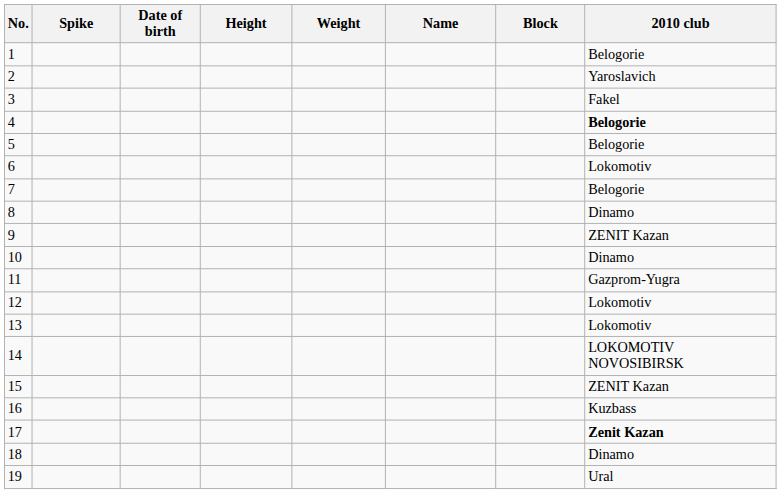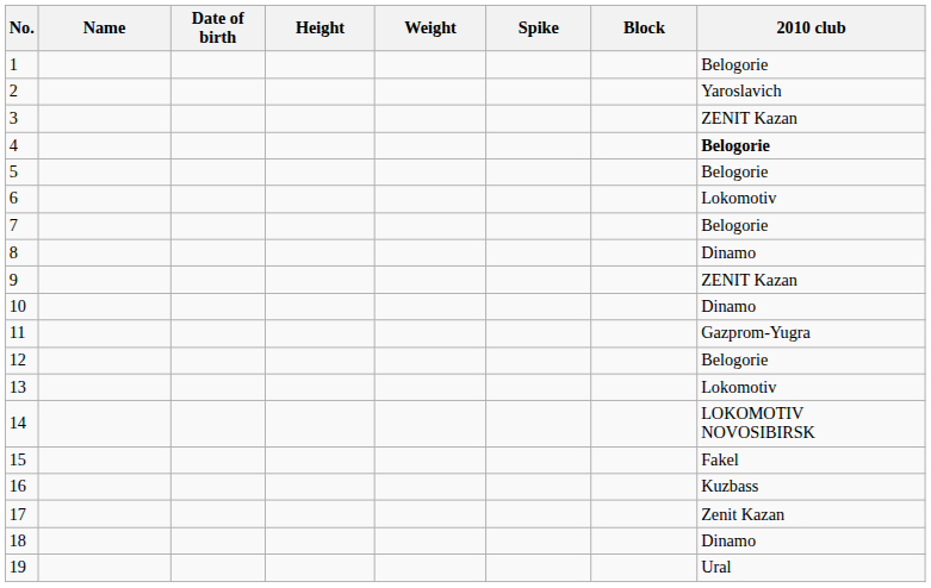 <table class="wikitable sortable style=font-size:100%; text-align:center;">
 <tr>
 <th>No.</th>
-<th style=width:9em>Spike</th>
+<th style=width:12em>Name</th>
 <th style=width:8em>Date of birth</th>
 <th style=width:9em>Height</th>
 <th style=width:9em>Weight</th>
-<th style=width:12em>Name</th>
+<th style=width:9em>Spike</th>
 <th style=width:9em>Block</th>
 <th style=width:19em>2010 club</th>
 </tr>
 <tr>
 <td>1</td>
-<td></td>
+<td align=left></td>
 <td align=right></td>
 <td></td>
 <td></td>
-<td align=left></td>
+<td></td>
 <td></td>
 <td align=left>Belogorie</td>
 </tr>
 <tr>
 <td>2</td>
-<td></td>
+<td align=left></td>
 <td align=right></td>
 <td></td>
 <td></td>
-<td align=left></td>
+<td></td>
 <td></td>
 <td align=left>Yaroslavich</td>
 </tr>
 <tr>
 <td>3</td>
-<td></td>
+<td align=left></td>
 <td align=right></td>
 <td></td>
 <td></td>
-<td align=left></td>
 <td></td>
-<td align=left>Fakel</td>
+<td></td>
+<td align=left>ZENIT Kazan</td>
 </tr>
 <tr>
 <td>4</td>
-<td></td>
+<td align=left></td>
 <td align=right></td>
 <td></td>
 <td></td>
-<td align=left></td>
+<td></td>
 <td></td>
 <td align=left><strong>Belogorie</strong></td>
 </tr>
 <tr>
 <td>5</td>
-<td></td>
+<td align=left></td>
 <td align=right></td>
 <td></td>
 <td></td>
-<td align=left></td>
+<td></td>
 <td></td>
 <td align=left>Belogorie</td>
 </tr>
 <tr>
 <td>6</td>
-<td></td>
+<td align=left></td>
 <td align=right></td>
 <td></td>
 <td></td>
-<td align=left></td>
+<td></td>
 <td></td>
 <td align=left>Lokomotiv</td>
 </tr>
 <tr>
 <td>7</td>
-<td></td>
+<td align=left></td>
 <td align=right></td>
 <td></td>
 <td></td>
-<td align=left></td>
+<td></td>
 <td></td>
 <td align=left>Belogorie</td>
 </tr>
 <tr>
 <td>8</td>
-<td></td>
+<td align=left></td>
 <td align=right></td>
 <td></td>
 <td></td>
-<td align=left></td>
+<td></td>
 <td></td>
 <td align=left>Dinamo</td>
 </tr>
 <tr>
 <td>9</td>
-<td></td>
+<td align=left></td>
 <td align=right></td>
 <td></td>
 <td></td>
-<td align=left></td>
+<td></td>
 <td></td>
 <td align=left>ZENIT Kazan</td>
 </tr>
 <tr>
 <td>10</td>
-<td></td>
+<td align=left></td>
 <td align=right></td>
 <td></td>
 <td></td>
-<td align=left></td>
+<td></td>
 <td></td>
 <td align=left>Dinamo</td>
 </tr>
 <tr>
 <td>11</td>
-<td></td>
+<td align=left></td>
 <td align=right></td>
 <td></td>
 <td></td>
-<td align=left></td>
+<td></td>
 <td></td>
 <td align=left>Gazprom-Yugra</td>
 </tr>
 <tr>
 <td>12</td>
-<td></td>
+<td align=left></td>
 <td align=right></td>
 <td></td>
 <td></td>
-<td align=left></td>
 <td></td>
-<td align=left>Lokomotiv</td>
+<td></td>
+<td align=left>Belogorie</td>
 </tr>
 <tr>
 <td>13</td>
-<td></td>
+<td align=left></td>
 <td align=right></td>
 <td></td>
 <td></td>
-<td align=left></td>
+<td></td>
 <td></td>
 <td align=left>Lokomotiv</td>
 </tr>
 <tr>
 <td>14</td>
-<td></td>
+<td align=left></td>
 <td align=right></td>
 <td></td>
 <td></td>
-<td align=left></td>
+<td></td>
 <td></td>
 <td align=left>LOKOMOTIV NOVOSIBIRSK</td>
 </tr>
 <tr>
 <td>15</td>
-<td></td>
+<td align=left></td>
 <td align=right></td>
 <td></td>
 <td></td>
-<td align=left></td>
 <td></td>
-<td align=left>ZENIT Kazan</td>
+<td></td>
+<td align=left>Fakel</td>
 </tr>
 <tr>
 <td>16</td>
-<td></td>
+<td align=left></td>
 <td align=right></td>
 <td></td>
 <td></td>
-<td align=left></td>
+<td></td>
 <td></td>
 <td align=left>Kuzbass</td>
 </tr>
 <tr>
 <td>17</td>
-<td></td>
+<td align=left></td>
 <td align=right></td>
 <td></td>
 <td></td>
-<td align=left></td>
 <td></td>
-<td align=left><strong>Zenit Kazan</strong></td>
+<td></td>
+<td align=left>Zenit Kazan</td>
 </tr>
 <tr>
 <td>18</td>
-<td></td>
+<td align=left></td>
 <td align=right></td>
 <td></td>
 <td></td>
-<td align=left></td>
+<td></td>
 <td></td>
 <td align=left>Dinamo</td>
 </tr>
 <tr>
 <td>19</td>
-<td></td>
+<td align=left></td>
 <td align=right></td>
 <td></td>
 <td></td>
-<td align=left></td>
+<td></td>
 <td></td>
 <td align=left>Ural</td>
 </tr>
 </table>
